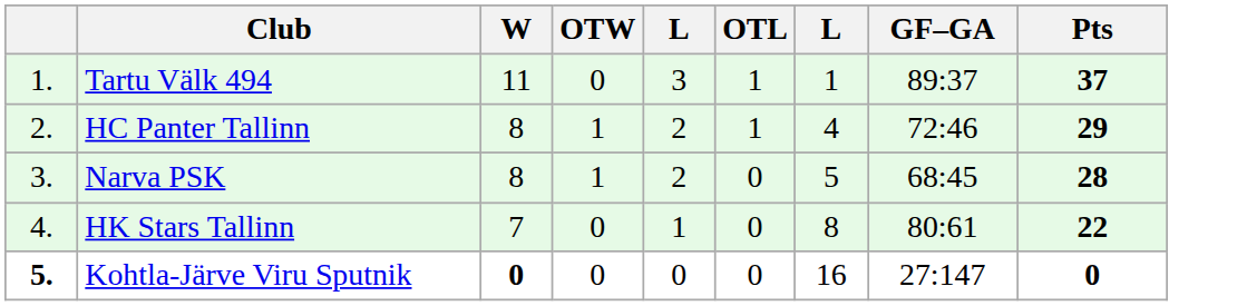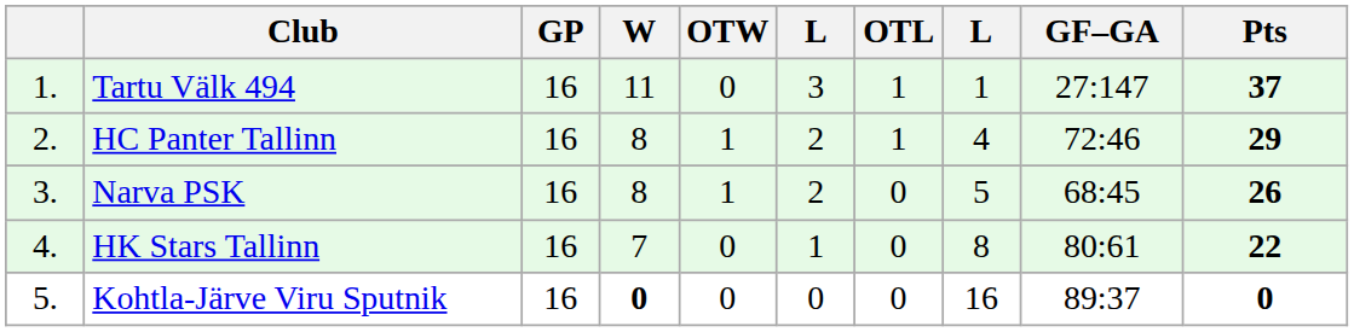 <table class="wikitable">
 <tr>
 <th width="30"></th>
 <th width="200">Club</th>
+<th width="30">GP</th>
 <th width="30">W</th>
 <th width="30">OTW</th>
 <th width="30">L</th>
 <th width="30">OTL</th>
 <th width="30">L</th>
 <th width="70">GF–GA</th>
 <th width="70">Pts</th>
 </tr>
 <tr bgcolor="#e6fae6" align="center">
 <td>1.</td>
 <td align="left"><a href='#'>Tartu Välk 494</a></td>
+<td>16</td>
 <td>11</td>
 <td>0</td>
 <td>3</td>
 <td>1</td>
 <td>1</td>
-<td>89:37</td>
+<td>27:147</td>
 <td><strong>37</strong></td>
 </tr>
 <tr bgcolor="#e6fae6" align="center">
 <td>2.</td>
 <td align="left"><a href='#'>HC Panter Tallinn</a></td>
+<td>16</td>
 <td>8</td>
 <td>1</td>
 <td>2</td>
 <td>1</td>
 <td>4</td>
 <td>72:46</td>
 <td><strong>29</strong></td>
 </tr>
 <tr bgcolor="#e6fae6" align="center">
 <td>3.</td>
 <td align="left"><a href='#'>Narva PSK</a></td>
+<td>16</td>
 <td>8</td>
 <td>1</td>
 <td>2</td>
 <td>0</td>
 <td>5</td>
 <td>68:45</td>
-<td><strong>28</strong></td>
+<td><strong>26</strong></td>
 </tr>
 <tr bgcolor="#e6fae6" align="center">
 <td>4.</td>
 <td align="left"><a href='#'>HK Stars Tallinn</a></td>
+<td>16</td>
 <td>7</td>
 <td>0</td>
 <td>1</td>
 <td>0</td>
 <td>8</td>
 <td>80:61</td>
 <td><strong>22</strong></td>
 </tr>
 <tr bgcolor="#FFFFFF" align="center">
-<td><strong>5.</strong></td>
+<td>5.</td>
 <td align="left"><a href='#'>Kohtla-Järve Viru Sputnik</a></td>
+<td>16</td>
 <td><strong>0</strong></td>
 <td>0</td>
 <td>0</td>
 <td>0</td>
 <td>16</td>
-<td>27:147</td>
+<td>89:37</td>
 <td><strong>0</strong></td>
 </tr>
 </table>
